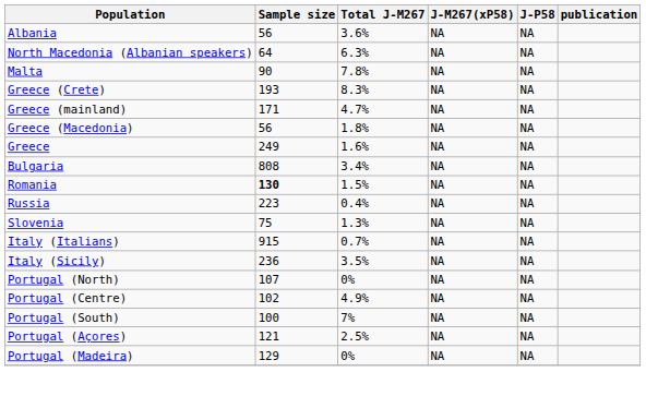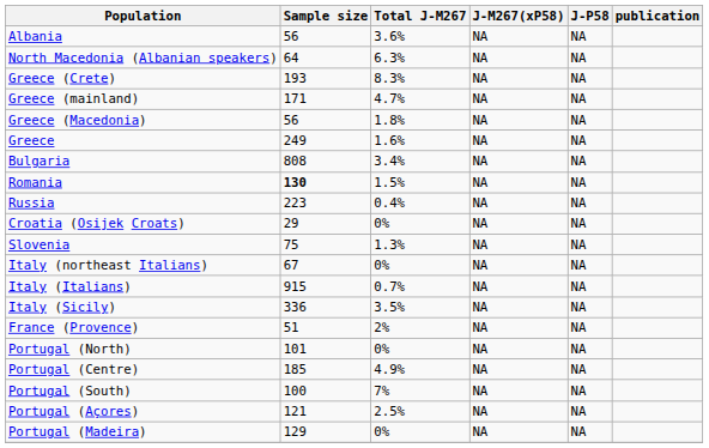 <table class="wikitable sortable mw-collapsible">
 <tr>
 <th>Population</th>
 <th>Sample size</th>
 <th>Total J-M267</th>
 <th>J-M267(xP58)</th>
 <th>J-P58</th>
 <th>publication</th>
 </tr>
 <tr>
 <td><a href='#'>Albania</a></td>
 <td>56</td>
 <td>3.6%</td>
 <td>NA</td>
 <td>NA</td>
 <td></td>
 </tr>
 <tr>
 <td><a href='#'>North Macedonia</a> (<a href='#'>Albanian speakers</a>)</td>
 <td>64</td>
 <td>6.3%</td>
-<td>NA</td>
-<td>NA</td>
-<td></td>
-</tr>
-<tr>
-<td><a href='#'>Malta</a></td>
-<td>90</td>
-<td>7.8%</td>
 <td>NA</td>
 <td>NA</td>
 <td></td>
 </tr>
 <tr>
 <td><a href='#'>Greece</a> (<a href='#'>Crete</a>)</td>
 <td>193</td>
 <td>8.3%</td>
 <td>NA</td>
 <td>NA</td>
 <td></td>
 </tr>
 <tr>
 <td><a href='#'>Greece</a> (mainland)</td>
 <td>171</td>
 <td>4.7%</td>
 <td>NA</td>
 <td>NA</td>
 <td></td>
 </tr>
 <tr>
 <td><a href='#'>Greece</a> (<a href='#'>Macedonia</a>)</td>
 <td>56</td>
 <td>1.8%</td>
 <td>NA</td>
 <td>NA</td>
 <td></td>
 </tr>
 <tr>
 <td><a href='#'>Greece</a></td>
 <td>249</td>
 <td>1.6%</td>
 <td>NA</td>
 <td>NA</td>
 <td></td>
 </tr>
 <tr>
 <td><a href='#'>Bulgaria</a></td>
 <td>808</td>
 <td>3.4%</td>
 <td>NA</td>
 <td>NA</td>
 <td></td>
 </tr>
 <tr>
 <td><a href='#'>Romania</a></td>
 <td><strong>130</strong></td>
 <td>1.5%</td>
 <td>NA</td>
 <td>NA</td>
 <td></td>
 </tr>
 <tr>
 <td><a href='#'>Russia</a></td>
 <td>223</td>
 <td>0.4%</td>
 <td>NA</td>
 <td>NA</td>
 <td></td>
 </tr>
 <tr>
+<td><a href='#'>Croatia</a> (<a href='#'>Osijek</a> <a href='#'>Croats</a>)</td>
+<td>29</td>
+<td>0%</td>
+<td>NA</td>
+<td>NA</td>
+<td></td>
+</tr>
+<tr>
 <td><a href='#'>Slovenia</a></td>
 <td>75</td>
 <td>1.3%</td>
+<td>NA</td>
+<td>NA</td>
+<td></td>
+</tr>
+<tr>
+<td><a href='#'>Italy</a> (northeast <a href='#'>Italians</a>)</td>
+<td>67</td>
+<td>0%</td>
 <td>NA</td>
 <td>NA</td>
 <td></td>
 </tr>
 <tr>
 <td><a href='#'>Italy</a> (<a href='#'>Italians</a>)</td>
 <td>915</td>
 <td>0.7%</td>
 <td>NA</td>
 <td>NA</td>
 <td></td>
 </tr>
 <tr>
 <td><a href='#'>Italy</a> (<a href='#'>Sicily</a>)</td>
-<td>236</td>
+<td>336</td>
 <td>3.5%</td>
 <td>NA</td>
 <td>NA</td>
 <td></td>
 </tr>
 <tr>
+<td><a href='#'>France</a> (<a href='#'>Provence</a>)</td>
+<td>51</td>
+<td>2%</td>
+<td>NA</td>
+<td>NA</td>
+<td></td>
+</tr>
+<tr>
 <td><a href='#'>Portugal</a> (North)</td>
-<td>107</td>
+<td>101</td>
 <td>0%</td>
 <td>NA</td>
 <td>NA</td>
 <td></td>
 </tr>
 <tr>
 <td><a href='#'>Portugal</a> (Centre)</td>
-<td>102</td>
+<td>185</td>
 <td>4.9%</td>
 <td>NA</td>
 <td>NA</td>
 <td></td>
 </tr>
 <tr>
 <td><a href='#'>Portugal</a> (South)</td>
 <td>100</td>
 <td>7%</td>
 <td>NA</td>
 <td>NA</td>
 <td></td>
 </tr>
 <tr>
 <td><a href='#'>Portugal</a> (<a href='#'>Açores</a>)</td>
 <td>121</td>
 <td>2.5%</td>
 <td>NA</td>
 <td>NA</td>
 <td></td>
 </tr>
 <tr>
 <td><a href='#'>Portugal</a> (<a href='#'>Madeira</a>)</td>
 <td>129</td>
 <td>0%</td>
 <td>NA</td>
 <td>NA</td>
 <td></td>
 </tr>
 <tr>
 </tr>
 </table>
